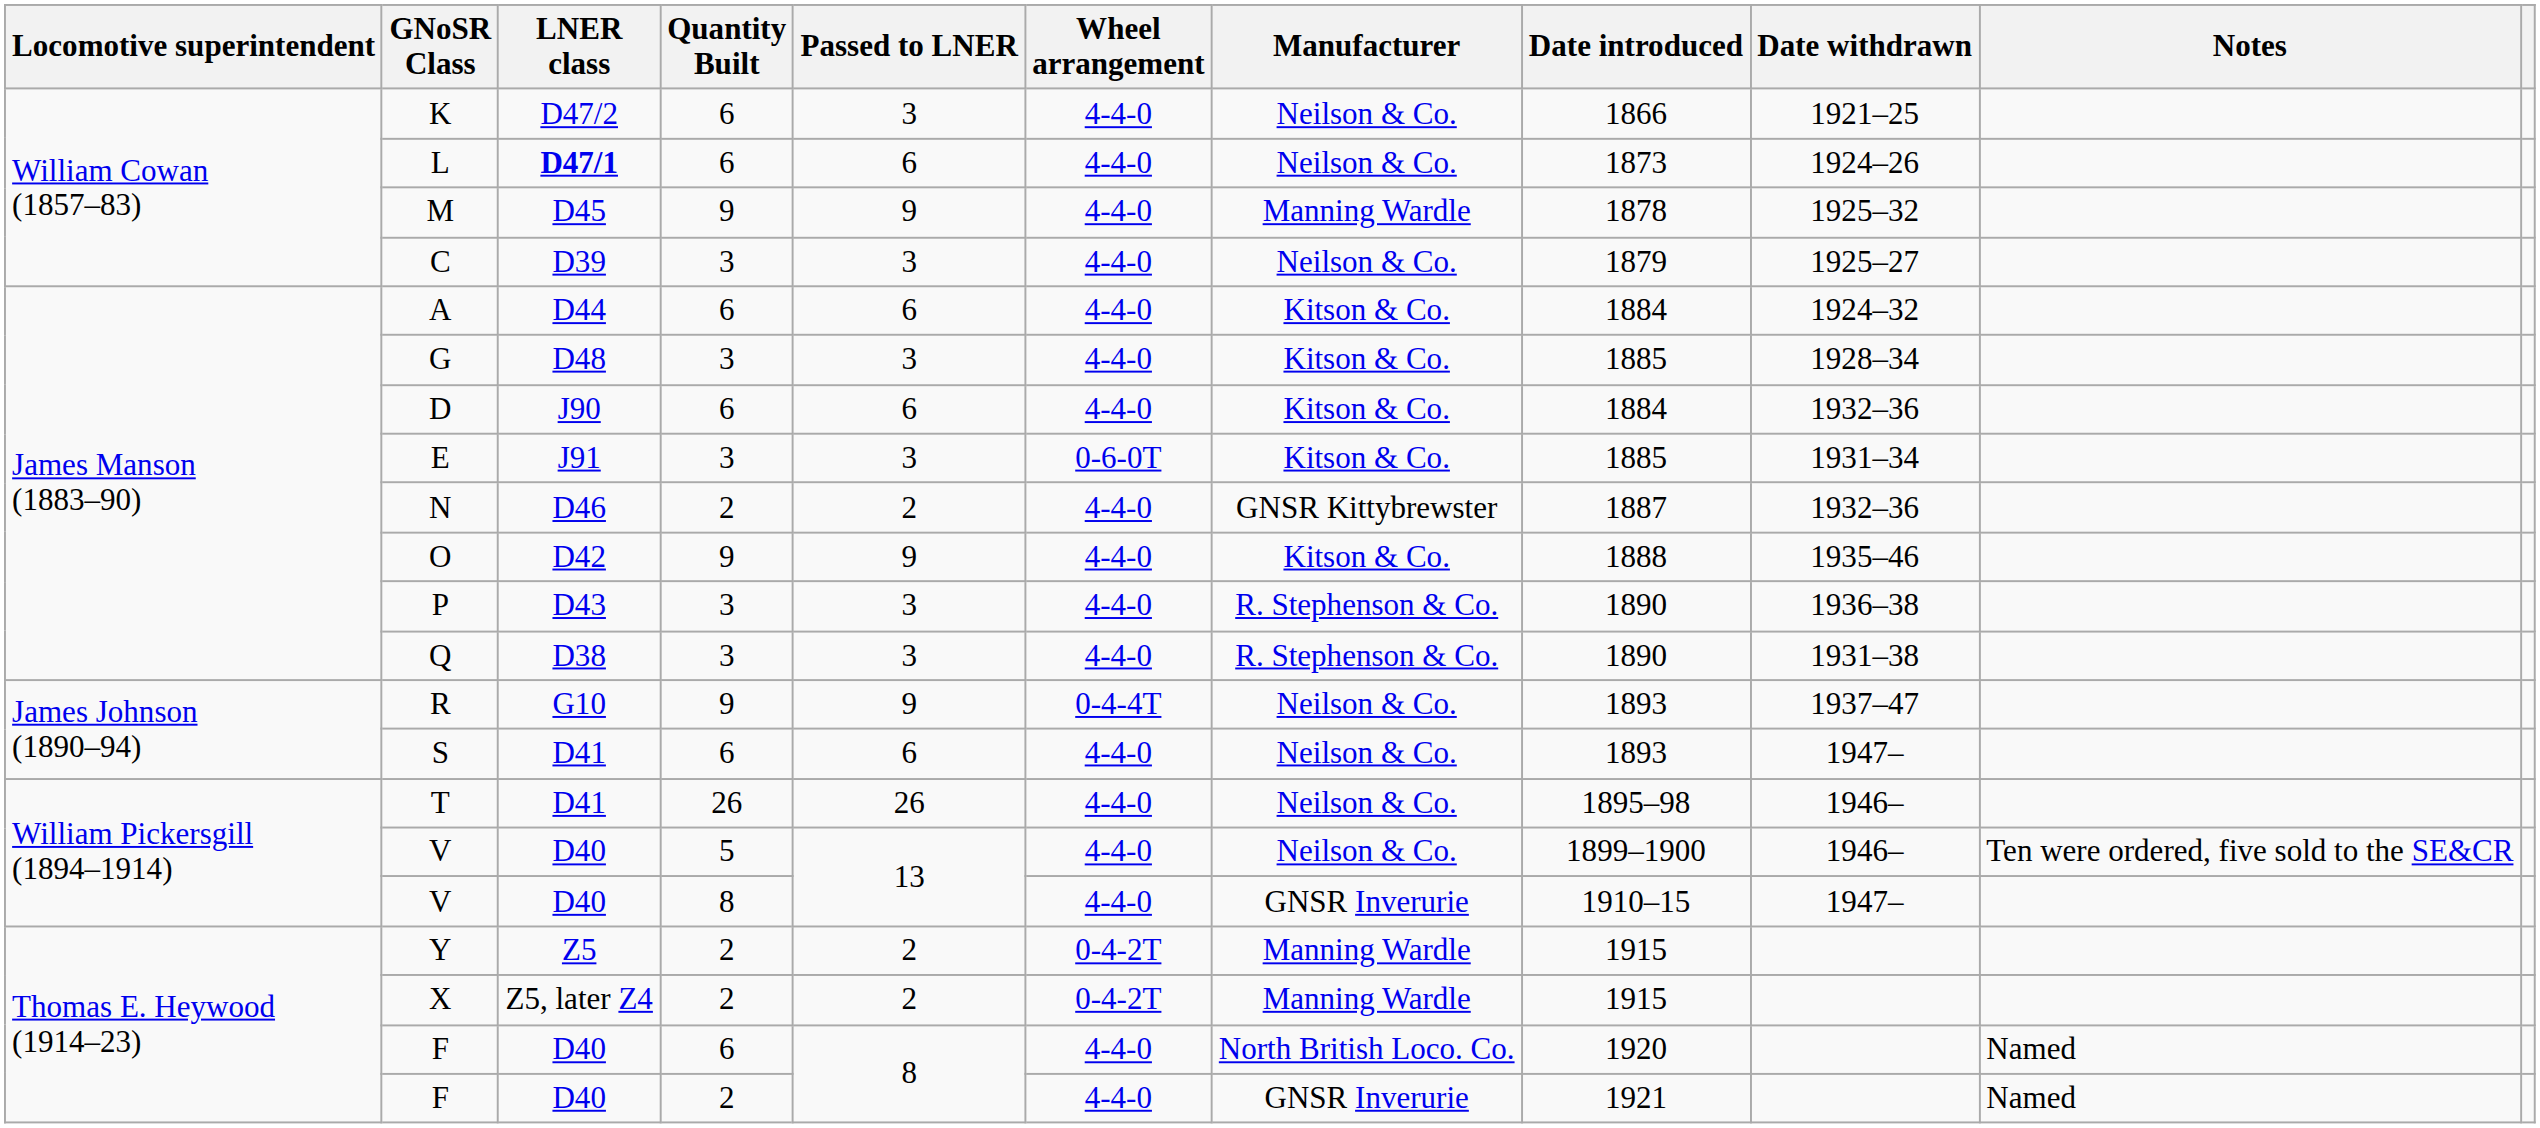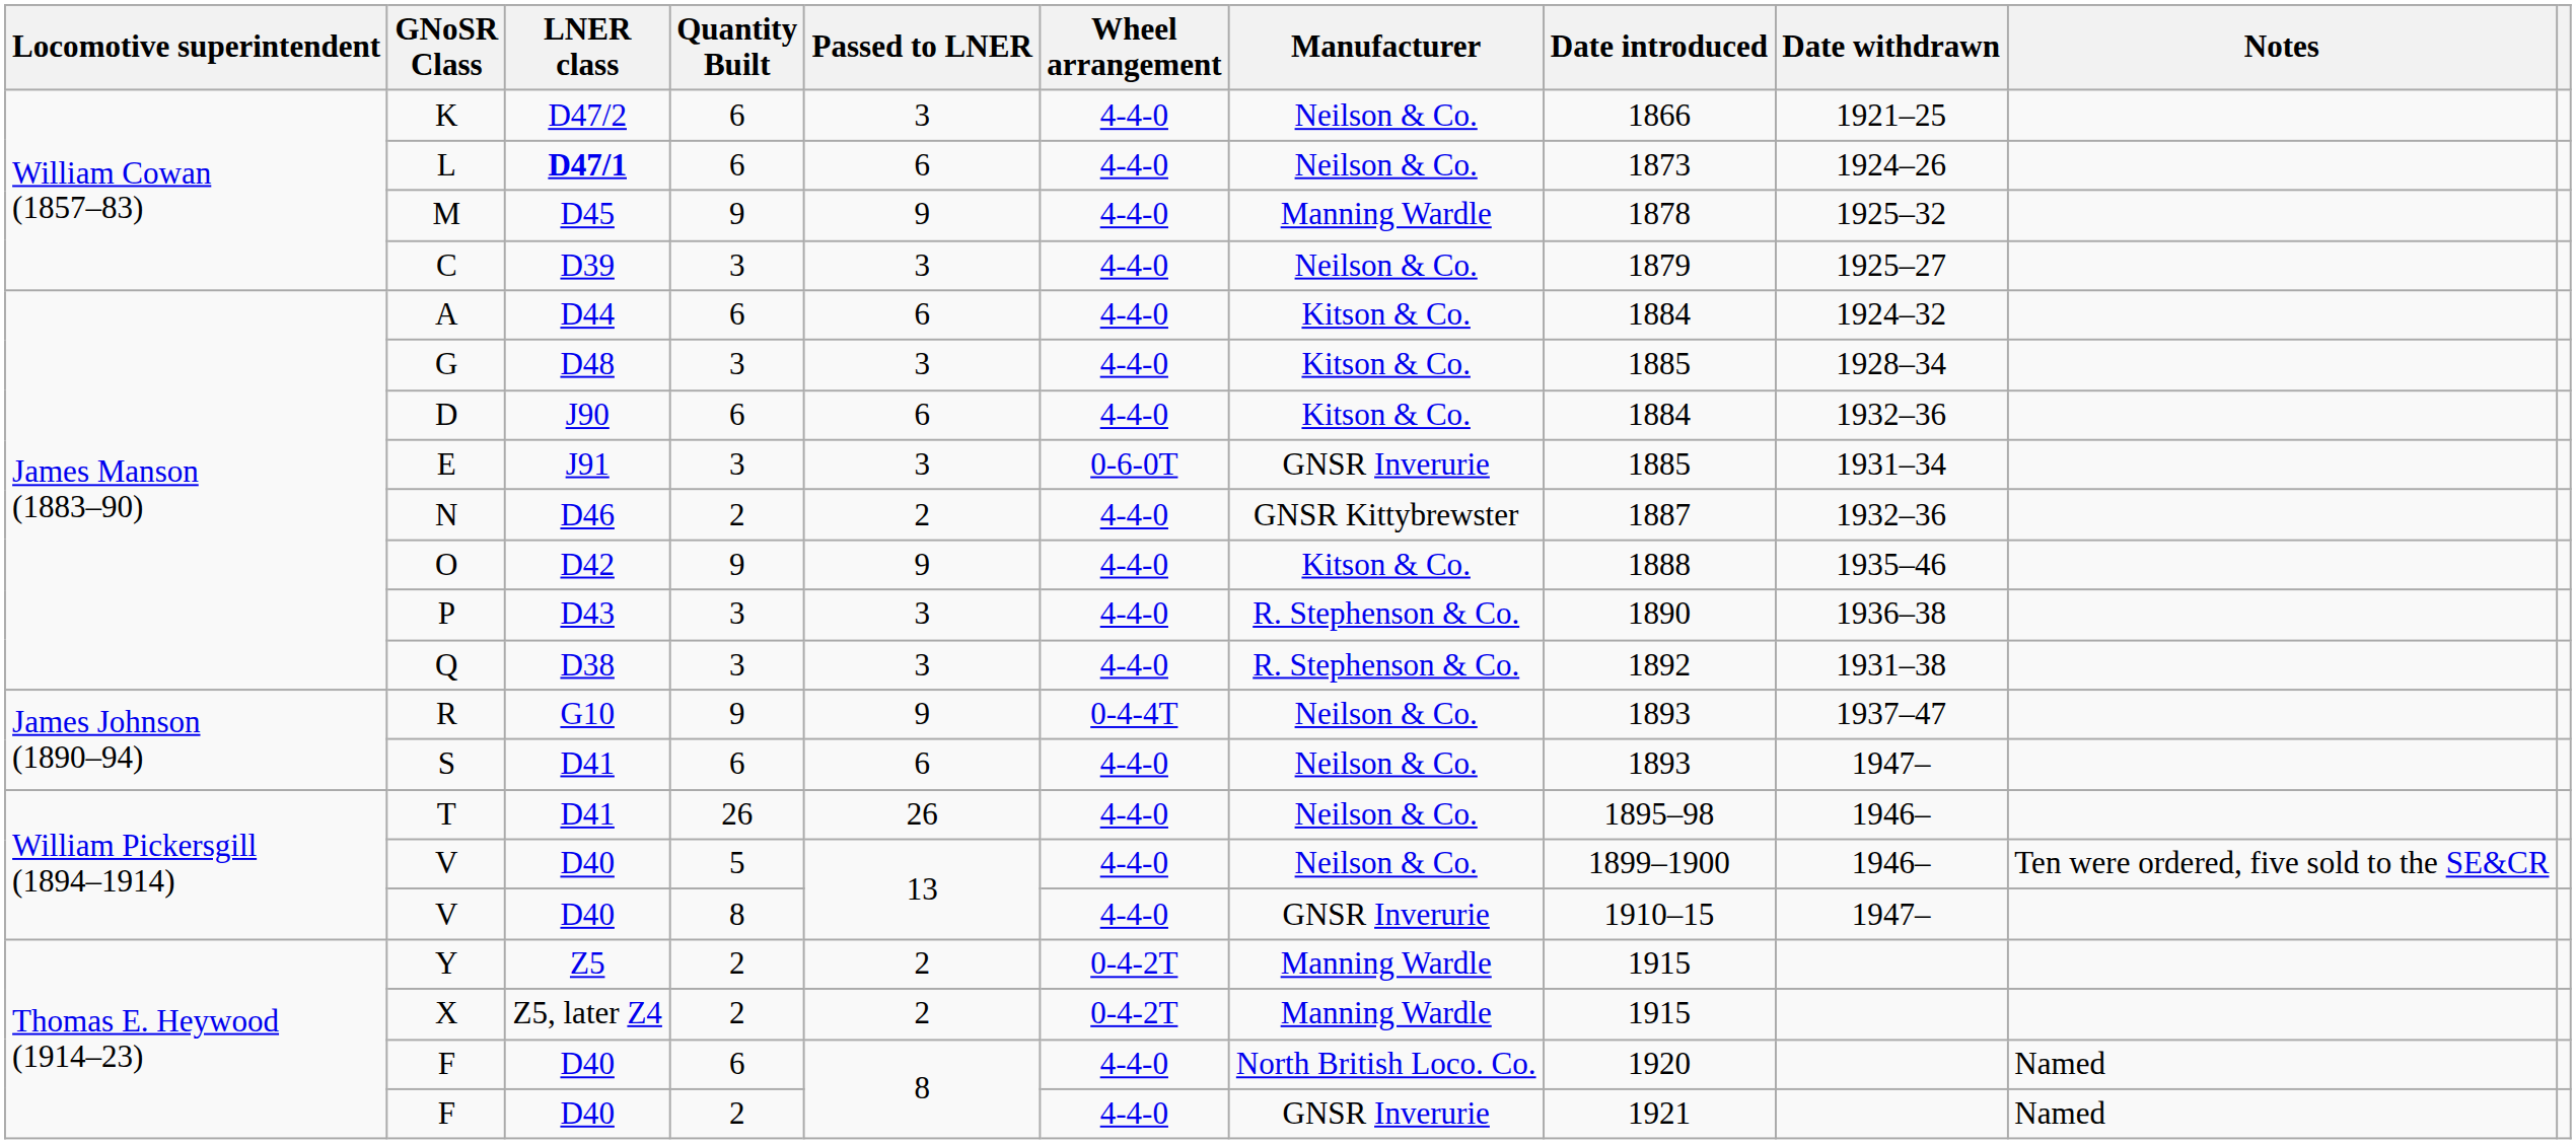 <table class="wikitable" style=text-align:center>
 <tr>
 <th>Locomotive superintendent</th>
 <th>GNoSR<br>Class</th>
 <th>LNER<br>class</th>
 <th>Quantity<br>Built</th>
 <th>Passed to LNER</th>
 <th>Wheel<br>arrangement</th>
 <th>Manufacturer</th>
 <th>Date introduced</th>
 <th>Date withdrawn</th>
 <th>Notes</th>
 <th></th>
 </tr>
 <tr>
 <td rowspan="4" style="text-align:left;"><a href='#'>William Cowan</a><br>(1857–83)</td>
 <td>K</td>
 <td><a href='#'>D47/2</a></td>
 <td>6</td>
 <td>3</td>
 <td><a href='#'>4-4-0</a></td>
 <td><a href='#'>Neilson & Co.</a></td>
 <td>1866</td>
 <td>1921–25</td>
 <td align="left"></td>
 <td></td>
 </tr>
 <tr>
 <td>L</td>
 <td><strong><a href='#'>D47/1</a></strong></td>
 <td>6</td>
 <td>6</td>
 <td><a href='#'>4-4-0</a></td>
 <td><a href='#'>Neilson & Co.</a></td>
 <td>1873</td>
 <td>1924–26</td>
 <td align="left"></td>
 <td></td>
 </tr>
 <tr>
 <td>M</td>
 <td><a href='#'>D45</a></td>
 <td>9</td>
 <td>9</td>
 <td><a href='#'>4-4-0</a></td>
 <td><a href='#'>Manning Wardle</a></td>
 <td>1878</td>
 <td>1925–32</td>
 <td align="left"></td>
 <td></td>
 </tr>
 <tr>
 <td>C</td>
 <td><a href='#'>D39</a></td>
 <td>3</td>
 <td>3</td>
 <td><a href='#'>4-4-0</a></td>
 <td><a href='#'>Neilson & Co.</a></td>
 <td>1879</td>
 <td>1925–27</td>
 <td align="left"></td>
 <td></td>
 </tr>
 <tr>
 <td rowspan="8" style="text-align:left;"><a href='#'>James Manson</a><br>(1883–90)</td>
 <td>A</td>
 <td><a href='#'>D44</a></td>
 <td>6</td>
 <td>6</td>
 <td><a href='#'>4-4-0</a></td>
 <td><a href='#'>Kitson & Co.</a></td>
 <td>1884</td>
 <td>1924–32</td>
 <td align="left"></td>
 <td></td>
 </tr>
 <tr>
 <td>G</td>
 <td><a href='#'>D48</a></td>
 <td>3</td>
 <td>3</td>
 <td><a href='#'>4-4-0</a></td>
 <td><a href='#'>Kitson & Co.</a></td>
 <td>1885</td>
 <td>1928–34</td>
 <td align="left"></td>
 <td></td>
 </tr>
 <tr>
 <td>D</td>
 <td><a href='#'>J90</a></td>
 <td>6</td>
 <td>6</td>
 <td><a href='#'>4-4-0</a></td>
 <td><a href='#'>Kitson & Co.</a></td>
 <td>1884</td>
 <td>1932–36</td>
 <td align="left"></td>
 <td></td>
 </tr>
 <tr>
 <td>E</td>
 <td><a href='#'>J91</a></td>
 <td>3</td>
 <td>3</td>
 <td><a href='#'>0-6-0T</a></td>
-<td><a href='#'>Kitson & Co.</a></td>
+<td>GNSR <a href='#'>Inverurie</a></td>
 <td>1885</td>
 <td>1931–34</td>
 <td align="left"></td>
 <td></td>
 </tr>
 <tr>
 <td>N</td>
 <td><a href='#'>D46</a></td>
 <td>2</td>
 <td>2</td>
 <td><a href='#'>4-4-0</a></td>
 <td>GNSR Kittybrewster</td>
 <td>1887</td>
 <td>1932–36</td>
 <td align="left"></td>
 <td></td>
 </tr>
 <tr>
 <td>O</td>
 <td><a href='#'>D42</a></td>
 <td>9</td>
 <td>9</td>
 <td><a href='#'>4-4-0</a></td>
 <td><a href='#'>Kitson & Co.</a></td>
 <td>1888</td>
 <td>1935–46</td>
 <td align="left"></td>
 <td></td>
 </tr>
 <tr>
 <td>P</td>
 <td><a href='#'>D43</a></td>
 <td>3</td>
 <td>3</td>
 <td><a href='#'>4-4-0</a></td>
 <td><a href='#'>R. Stephenson & Co.</a></td>
 <td>1890</td>
 <td>1936–38</td>
 <td align="left"></td>
 <td></td>
 </tr>
 <tr>
 <td>Q</td>
 <td><a href='#'>D38</a></td>
 <td>3</td>
 <td>3</td>
 <td><a href='#'>4-4-0</a></td>
 <td><a href='#'>R. Stephenson & Co.</a></td>
-<td>1890</td>
+<td>1892</td>
 <td>1931–38</td>
 <td align="left"></td>
 <td></td>
 </tr>
 <tr>
 <td rowspan="2" style="text-align:left;"><a href='#'>James Johnson</a><br>(1890–94)</td>
 <td>R</td>
 <td><a href='#'>G10</a></td>
 <td>9</td>
 <td>9</td>
 <td><a href='#'>0-4-4T</a></td>
 <td><a href='#'>Neilson & Co.</a></td>
 <td>1893</td>
 <td>1937–47</td>
 <td align="left"></td>
 <td></td>
 </tr>
 <tr>
 <td>S</td>
 <td><a href='#'>D41</a></td>
 <td>6</td>
 <td>6</td>
 <td><a href='#'>4-4-0</a></td>
 <td><a href='#'>Neilson & Co.</a></td>
 <td>1893</td>
 <td>1947–</td>
 <td align="left"></td>
 <td></td>
 </tr>
 <tr>
 <td rowspan="3" style="text-align:left;"><a href='#'>William Pickersgill</a><br>(1894–1914)</td>
 <td>T</td>
 <td><a href='#'>D41</a></td>
 <td>26</td>
 <td>26</td>
 <td><a href='#'>4-4-0</a></td>
 <td><a href='#'>Neilson & Co.</a></td>
 <td>1895–98</td>
 <td>1946–</td>
 <td align="left"></td>
 <td></td>
 </tr>
 <tr>
 <td>V</td>
 <td><a href='#'>D40</a></td>
 <td>5</td>
 <td rowspan="2">13</td>
 <td><a href='#'>4-4-0</a></td>
 <td><a href='#'>Neilson & Co.</a></td>
 <td>1899–1900</td>
 <td>1946–</td>
 <td align="left">Ten were ordered, five sold to the <a href='#'>SE&CR</a></td>
 <td></td>
 </tr>
 <tr>
 <td>V</td>
 <td><a href='#'>D40</a></td>
 <td>8</td>
 <td><a href='#'>4-4-0</a></td>
 <td>GNSR <a href='#'>Inverurie</a></td>
 <td>1910–15</td>
 <td>1947–</td>
 <td align="left"></td>
 <td></td>
 </tr>
 <tr>
 <td rowspan="4" style="text-align:left;"><a href='#'>Thomas E. Heywood</a><br>(1914–23)</td>
 <td>Y</td>
 <td><a href='#'>Z5</a></td>
 <td>2</td>
 <td>2</td>
 <td><a href='#'>0-4-2T</a></td>
 <td><a href='#'>Manning Wardle</a></td>
 <td>1915</td>
 <td></td>
 <td align="left"></td>
 <td></td>
 </tr>
 <tr>
 <td>X</td>
 <td>Z5, later <a href='#'>Z4</a></td>
 <td>2</td>
 <td>2</td>
 <td><a href='#'>0-4-2T</a></td>
 <td><a href='#'>Manning Wardle</a></td>
 <td>1915</td>
 <td></td>
 <td align="left"></td>
 <td></td>
 </tr>
 <tr>
 <td>F</td>
 <td><a href='#'>D40</a></td>
 <td>6</td>
 <td rowspan="2">8</td>
 <td><a href='#'>4-4-0</a></td>
 <td><a href='#'>North British Loco. Co.</a></td>
 <td>1920</td>
 <td></td>
 <td align="left">Named</td>
 <td></td>
 </tr>
 <tr>
 <td>F</td>
 <td><a href='#'>D40</a></td>
 <td>2</td>
 <td><a href='#'>4-4-0</a></td>
 <td>GNSR <a href='#'>Inverurie</a></td>
 <td>1921</td>
 <td></td>
 <td align="left">Named</td>
 <td></td>
 </tr>
 </table>
